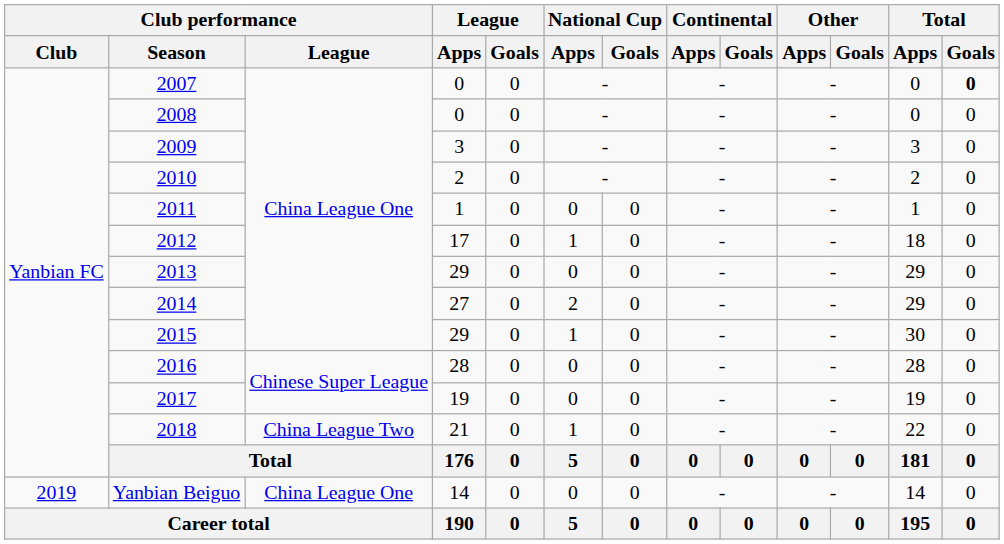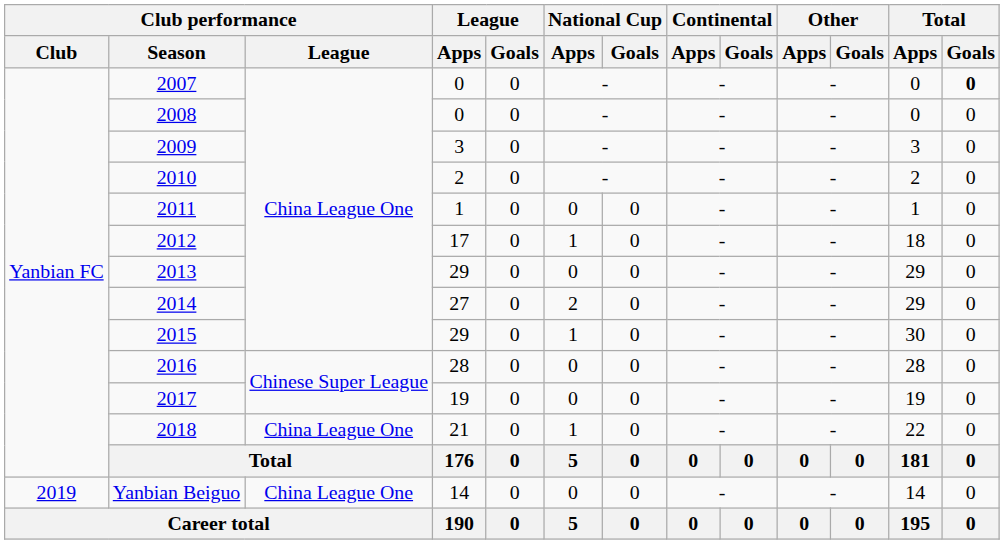 <table class="wikitable" style="text-align:center">
 <tr>
 <th colspan=3>Club performance</th>
 <th colspan=2>League</th>
 <th colspan=2>National Cup</th>
 <th colspan=2>Continental</th>
 <th colspan=2>Other</th>
 <th colspan=2>Total</th>
 </tr>
 <tr>
 <th>Club</th>
 <th>Season</th>
 <th>League</th>
 <th>Apps</th>
 <th>Goals</th>
 <th>Apps</th>
 <th>Goals</th>
 <th>Apps</th>
 <th>Goals</th>
 <th>Apps</th>
 <th>Goals</th>
 <th>Apps</th>
 <th>Goals</th>
 </tr>
 <tr>
 <td rowspan=13><a href='#'>Yanbian FC</a></td>
 <td><a href='#'>2007</a></td>
 <td rowspan="9"><a href='#'>China League One</a></td>
 <td>0</td>
 <td>0</td>
 <td colspan="2">-</td>
 <td colspan="2">-</td>
 <td colspan="2">-</td>
 <td>0</td>
 <td><strong>0</strong></td>
 </tr>
 <tr>
 <td><a href='#'>2008</a></td>
 <td>0</td>
 <td>0</td>
 <td colspan="2">-</td>
 <td colspan="2">-</td>
 <td colspan="2">-</td>
 <td>0</td>
 <td>0</td>
 </tr>
 <tr>
 <td><a href='#'>2009</a></td>
 <td>3</td>
 <td>0</td>
 <td colspan="2">-</td>
 <td colspan="2">-</td>
 <td colspan="2">-</td>
 <td>3</td>
 <td>0</td>
 </tr>
 <tr>
 <td><a href='#'>2010</a></td>
 <td>2</td>
 <td>0</td>
 <td colspan="2">-</td>
 <td colspan="2">-</td>
 <td colspan="2">-</td>
 <td>2</td>
 <td>0</td>
 </tr>
 <tr>
 <td><a href='#'>2011</a></td>
 <td>1</td>
 <td>0</td>
 <td>0</td>
 <td>0</td>
 <td colspan="2">-</td>
 <td colspan="2">-</td>
 <td>1</td>
 <td>0</td>
 </tr>
 <tr>
 <td><a href='#'>2012</a></td>
 <td>17</td>
 <td>0</td>
 <td>1</td>
 <td>0</td>
 <td colspan="2">-</td>
 <td colspan="2">-</td>
 <td>18</td>
 <td>0</td>
 </tr>
 <tr>
 <td><a href='#'>2013</a></td>
 <td>29</td>
 <td>0</td>
 <td>0</td>
 <td>0</td>
 <td colspan="2">-</td>
 <td colspan="2">-</td>
 <td>29</td>
 <td>0</td>
 </tr>
 <tr>
 <td><a href='#'>2014</a></td>
 <td>27</td>
 <td>0</td>
 <td>2</td>
 <td>0</td>
 <td colspan="2">-</td>
 <td colspan="2">-</td>
 <td>29</td>
 <td>0</td>
 </tr>
 <tr>
 <td><a href='#'>2015</a></td>
 <td>29</td>
 <td>0</td>
 <td>1</td>
 <td>0</td>
 <td colspan="2">-</td>
 <td colspan="2">-</td>
 <td>30</td>
 <td>0</td>
 </tr>
 <tr>
 <td><a href='#'>2016</a></td>
 <td rowspan="2"><a href='#'>Chinese Super League</a></td>
 <td>28</td>
 <td>0</td>
 <td>0</td>
 <td>0</td>
 <td colspan="2">-</td>
 <td colspan="2">-</td>
 <td>28</td>
 <td>0</td>
 </tr>
 <tr>
 <td><a href='#'>2017</a></td>
 <td>19</td>
 <td>0</td>
 <td>0</td>
 <td>0</td>
 <td colspan="2">-</td>
 <td colspan="2">-</td>
 <td>19</td>
 <td>0</td>
 </tr>
 <tr>
 <td><a href='#'>2018</a></td>
-<td rowspan="1"><a href='#'>China League Two</a></td>
+<td rowspan="1"><a href='#'>China League One</a></td>
 <td>21</td>
 <td>0</td>
 <td>1</td>
 <td>0</td>
 <td colspan="2">-</td>
 <td colspan="2">-</td>
 <td>22</td>
 <td>0</td>
 </tr>
 <tr>
 <th colspan=2>Total</th>
 <th>176</th>
 <th>0</th>
 <th>5</th>
 <th>0</th>
 <th>0</th>
 <th>0</th>
 <th>0</th>
 <th>0</th>
 <th>181</th>
 <th>0</th>
 </tr>
 <tr>
 <td><a href='#'>2019</a></td>
 <td rowspan="1"><a href='#'>Yanbian Beiguo</a></td>
 <td rowspan="1"><a href='#'>China League One</a></td>
 <td>14</td>
 <td>0</td>
 <td>0</td>
 <td>0</td>
 <td colspan="2">-</td>
 <td colspan="2">-</td>
 <td>14</td>
 <td>0</td>
 </tr>
 <tr>
 <th colspan=3>Career total</th>
 <th>190</th>
 <th>0</th>
 <th>5</th>
 <th>0</th>
 <th>0</th>
 <th>0</th>
 <th>0</th>
 <th>0</th>
 <th>195</th>
 <th>0</th>
 </tr>
 </table>
